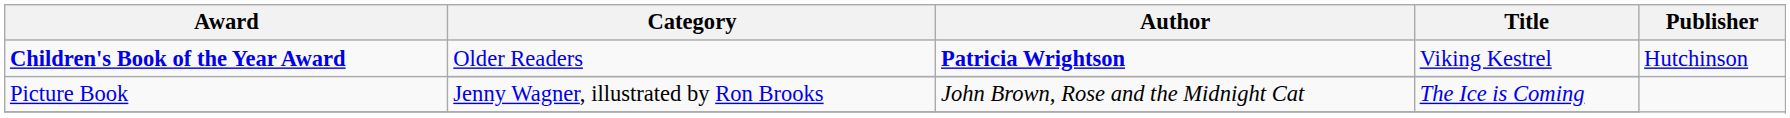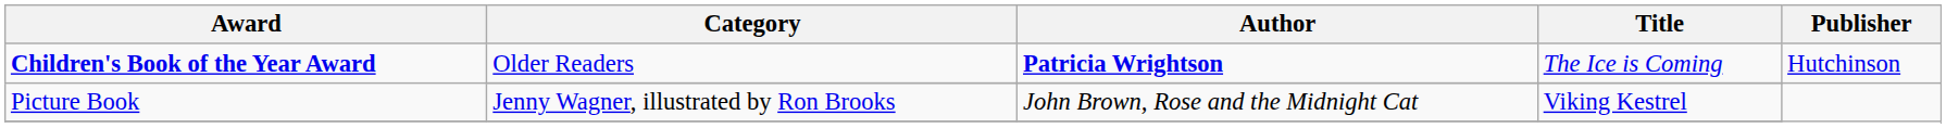 <table class="wikitable" width=100%>
 <tr>
 <th>Award</th>
 <th>Category</th>
 <th>Author</th>
 <th>Title</th>
 <th>Publisher</th>
 </tr>
 <tr>
 <td rowspan=2><strong><a href='#'>Children's Book of the Year Award</a></strong></td>
 <td><a href='#'>Older Readers</a></td>
 <td><strong><a href='#'>Patricia Wrightson</a></strong></td>
-<td><a href='#'>Viking Kestrel</a></td>
+<td><em><a href='#'>The Ice is Coming</a></em></td>
 <td><a href='#'>Hutchinson</a></td>
 </tr>
 <tr>
 </tr>
 <tr>
 <td><a href='#'>Picture Book</a></td>
 <td><a href='#'>Jenny Wagner</a>, illustrated by <a href='#'>Ron Brooks</a></td>
 <td><em>John Brown, Rose and the Midnight Cat </em></td>
-<td><em><a href='#'>The Ice is Coming</a></em></td>
+<td><a href='#'>Viking Kestrel</a></td>
 </tr>
 <tr>
 </tr>
 </table>
